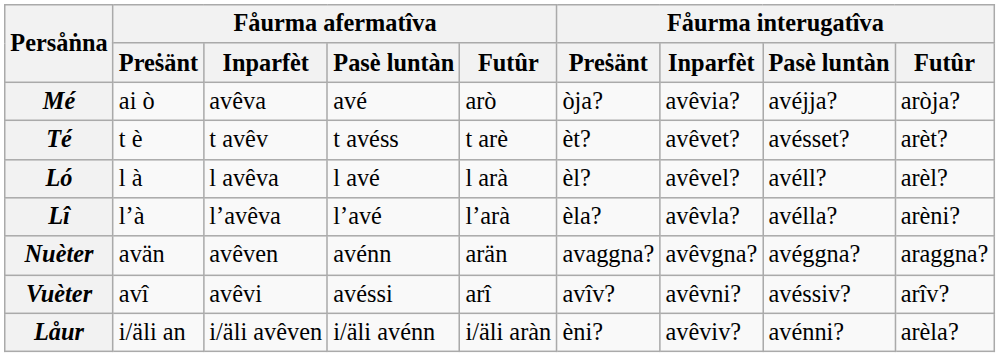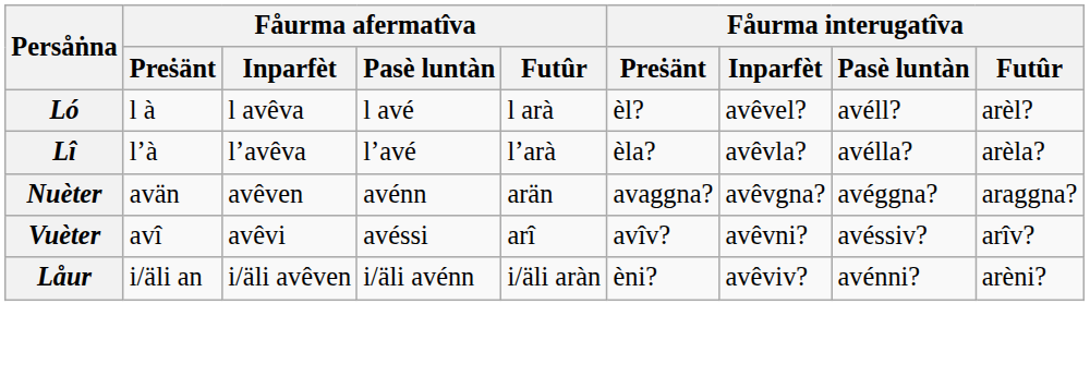 <table class="wikitable">
 <tr>
 <th rowspan="2">Persåṅna</th>
 <th colspan="4">Fåurma afermatîva</th>
 <th colspan="4">Fåurma interugatîva</th>
 </tr>
 <tr>
 <th>Preṡänt</th>
 <th>Inparfèt</th>
 <th>Pasè luntàn</th>
 <th>Futûr</th>
 <th>Preṡänt</th>
 <th>Inparfèt</th>
 <th>Pasè luntàn</th>
 <th>Futûr</th>
-</tr>
-<tr>
-<th><em>Mé</em></th>
-<td>ai ò</td>
-<td>avêva</td>
-<td>avé</td>
-<td>arò</td>
-<td>òja?</td>
-<td>avêvia?</td>
-<td>avéjja?</td>
-<td>aròja?</td>
-</tr>
-<tr>
-<th><em>Té</em></th>
-<td>t è</td>
-<td>t avêv</td>
-<td>t avéss</td>
-<td>t arè</td>
-<td>èt?</td>
-<td>avêvet?</td>
-<td>avésset?</td>
-<td>arèt?</td>
 </tr>
 <tr>
 <th><em>Ló</em></th>
 <td>l à</td>
 <td>l avêva</td>
 <td>l avé</td>
 <td>l arà</td>
 <td>èl?</td>
 <td>avêvel?</td>
 <td>avéll?</td>
 <td>arèl?</td>
 </tr>
 <tr>
 <th><em>Lî</em></th>
 <td>l’à</td>
 <td>l’avêva</td>
 <td>l’avé</td>
 <td>l’arà</td>
 <td>èla?</td>
 <td>avêvla?</td>
 <td>avélla?</td>
-<td>arèni?</td>
+<td>arèla?</td>
 </tr>
 <tr>
 <th><em>Nuèter</em></th>
 <td>avän</td>
 <td>avêven</td>
 <td>avénn</td>
 <td>arän</td>
 <td>avaggna?</td>
 <td>avêvgna?</td>
 <td>avéggna?</td>
 <td>araggna?</td>
 </tr>
 <tr>
 <th><em>Vuèter</em></th>
 <td>avî</td>
 <td>avêvi</td>
 <td>avéssi</td>
 <td>arî</td>
 <td>avîv?</td>
 <td>avêvni?</td>
 <td>avéssiv?</td>
 <td>arîv?</td>
 </tr>
 <tr>
 <th><em>Låur</em></th>
 <td>i/äli an</td>
 <td>i/äli avêven</td>
 <td>i/äli avénn</td>
 <td>i/äli aràn</td>
 <td>èni?</td>
 <td>avêviv?</td>
 <td>avénni?</td>
-<td>arèla?</td>
+<td>arèni?</td>
 </tr>
 </table>
